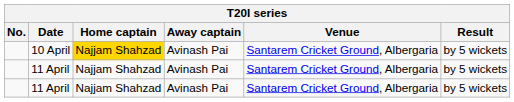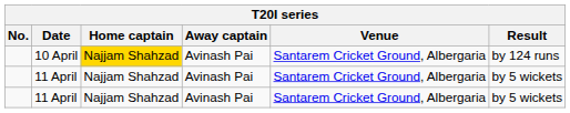 <table class="wikitable">
 <tr>
 <th colspan="6">T20I series</th>
 </tr>
 <tr>
 <th>No.</th>
 <th>Date</th>
 <th>Home captain</th>
 <th>Away captain</th>
 <th>Venue</th>
 <th>Result</th>
 </tr>
 <tr>
 <td></td>
 <td>10 April</td>
 <td style="background: gold;">Najjam Shahzad</td>
 <td>Avinash Pai</td>
 <td><a href='#'>Santarem Cricket Ground</a>, Albergaria</td>
-<td> by 5 wickets</td>
+<td> by 124 runs</td>
 </tr>
 <tr>
 <td></td>
 <td>11 April</td>
 <td>Najjam Shahzad</td>
 <td>Avinash Pai</td>
 <td><a href='#'>Santarem Cricket Ground</a>, Albergaria</td>
 <td> by 5 wickets</td>
 </tr>
 <tr>
 <td></td>
 <td>11 April</td>
 <td>Najjam Shahzad</td>
 <td>Avinash Pai</td>
 <td><a href='#'>Santarem Cricket Ground</a>, Albergaria</td>
 <td> by 5 wickets</td>
 </tr>
 </table>
